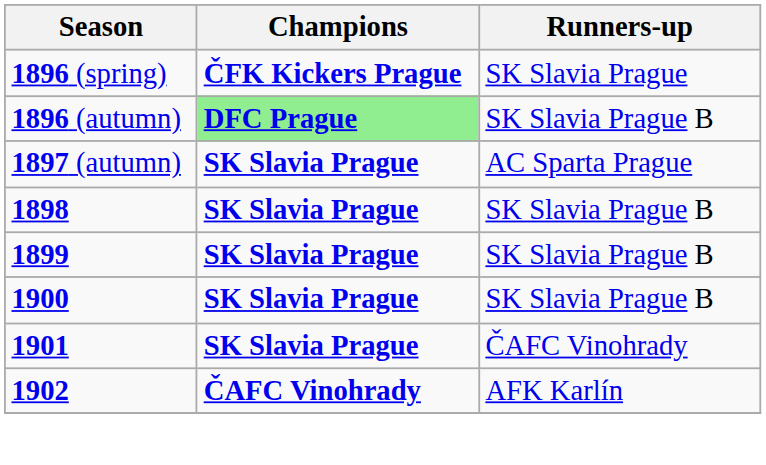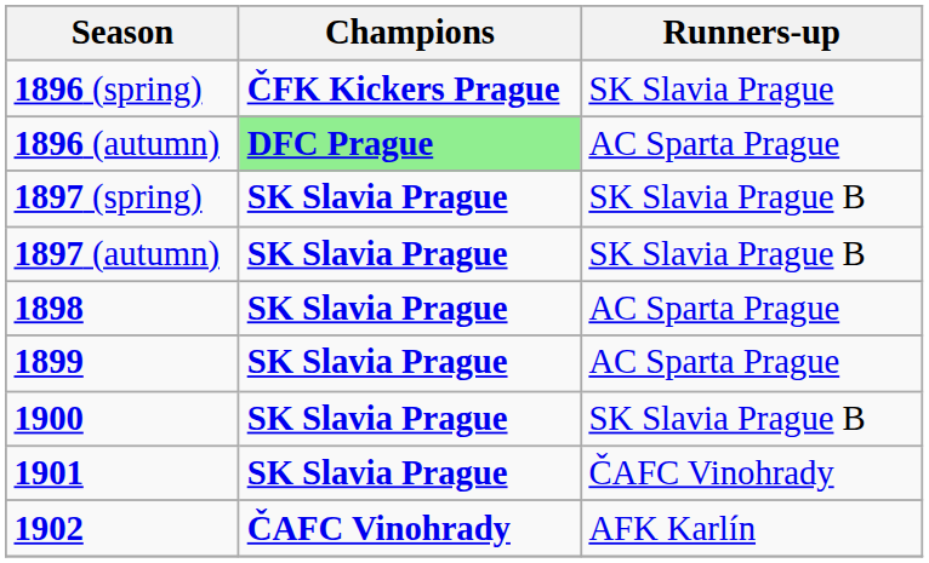 <table class="wikitable">
 <tr>
 <th style="width:100px">Season</th>
 <th style="width:150px">Champions</th>
 <th style="width:150px">Runners-up</th>
 </tr>
 <tr>
 <td><a href='#'><strong>1896</strong> (spring)</a></td>
 <td><strong><a href='#'>ČFK Kickers Prague</a></strong></td>
 <td><a href='#'>SK Slavia Prague</a></td>
 </tr>
 <tr>
 <td><a href='#'><strong>1896</strong> (autumn)</a></td>
 <td style="background: lightgreen;"><strong><a href='#'>DFC Prague</a></strong></td>
+<td><a href='#'>AC Sparta Prague</a></td>
+</tr>
+<tr>
+<td><a href='#'><strong>1897</strong> (spring)</a></td>
+<td><strong><a href='#'>SK Slavia Prague</a></strong></td>
 <td><a href='#'>SK Slavia Prague</a> B</td>
 </tr>
 <tr>
 <td><a href='#'><strong>1897</strong> (autumn)</a></td>
 <td><strong><a href='#'>SK Slavia Prague</a></strong></td>
-<td><a href='#'>AC Sparta Prague</a></td>
+<td><a href='#'>SK Slavia Prague</a> B</td>
 </tr>
 <tr>
 <td><a href='#'><strong>1898</strong></a></td>
 <td><strong><a href='#'>SK Slavia Prague</a></strong></td>
-<td><a href='#'>SK Slavia Prague</a> B</td>
+<td><a href='#'>AC Sparta Prague</a></td>
 </tr>
 <tr>
 <td><a href='#'><strong>1899</strong></a></td>
 <td><strong><a href='#'>SK Slavia Prague</a></strong></td>
-<td><a href='#'>SK Slavia Prague</a> B</td>
+<td><a href='#'>AC Sparta Prague</a></td>
 </tr>
 <tr>
 <td><a href='#'><strong>1900</strong></a></td>
 <td><strong><a href='#'>SK Slavia Prague</a></strong></td>
 <td><a href='#'>SK Slavia Prague</a> B</td>
 </tr>
 <tr>
 <td><a href='#'><strong>1901</strong></a></td>
 <td><strong><a href='#'>SK Slavia Prague</a></strong></td>
 <td><a href='#'>ČAFC Vinohrady</a></td>
 </tr>
 <tr>
 <td><a href='#'><strong>1902</strong></a></td>
 <td><strong><a href='#'>ČAFC Vinohrady</a></strong></td>
 <td><a href='#'>AFK Karlín</a></td>
 </tr>
 <tr>
 </tr>
 </table>
